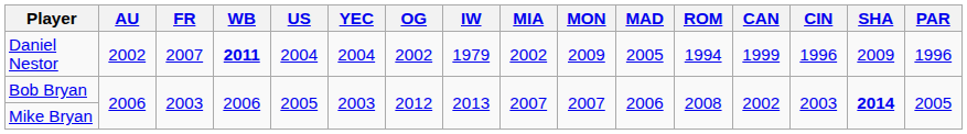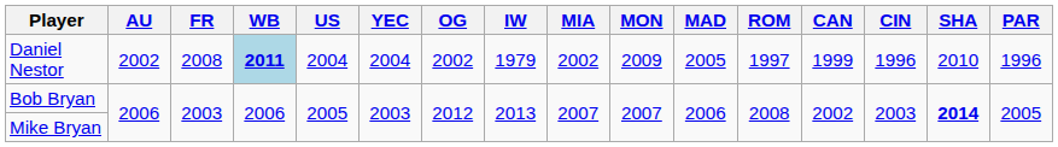 <table class="wikitable nowrap" style="text-align: center; font-size: 95%">
 <tr>
 <th scope="col" style="width:11em">Player</th>
 <th scope="col" style="width:5em"><a href='#'>AU</a></th>
 <th scope="col" style="width:5em"><a href='#'>FR</a></th>
 <th scope="col" style="width:5em"><a href='#'>WB</a></th>
 <th scope="col" style="width:5em"><a href='#'>US</a></th>
 <th scope="col" style="width:5em"><a href='#'>YEC</a></th>
 <th scope="col" style="width:5em"><a href='#'>OG</a></th>
 <th scope="col" style="width:5em"><a href='#'>IW</a></th>
 <th scope="col" style="width:5em"><a href='#'>MIA</a></th>
 <th scope="col" style="width:5em"><a href='#'>MON</a></th>
 <th scope="col" style="width:5em"><a href='#'>MAD</a></th>
 <th scope="col" style="width:5em"><a href='#'>ROM</a></th>
 <th scope="col" style="width:5em"><a href='#'>CAN</a></th>
 <th scope="col" style="width:5em"><a href='#'>CIN</a></th>
 <th scope="col" style="width:5em"><a href='#'>SHA</a></th>
 <th scope="col" style="width:5em"><a href='#'>PAR</a></th>
 </tr>
 <tr>
 <td style="text-align: left;"> <a href='#'>Daniel Nestor</a></td>
 <td><a href='#'>2002</a></td>
-<td><a href='#'>2007</a></td>
-<td><strong><a href='#'>2011</a></strong></td>
+<td><a href='#'>2008</a></td>
+<td style="background: lightblue;"><strong><a href='#'>2011</a></strong></td>
 <td><a href='#'>2004</a></td>
 <td><a href='#'>2004</a></td>
 <td><a href='#'>2002</a></td>
 <td><a href='#'>1979</a></td>
 <td><a href='#'>2002</a></td>
 <td><a href='#'>2009</a></td>
 <td><a href='#'>2005</a></td>
-<td><a href='#'>1994</a></td>
+<td><a href='#'>1997</a></td>
 <td><a href='#'>1999</a></td>
 <td><a href='#'>1996</a></td>
-<td><a href='#'>2009</a></td>
+<td><a href='#'>2010</a></td>
 <td><a href='#'>1996</a></td>
 </tr>
 <tr>
 <td style="text-align: left;"> <a href='#'>Bob Bryan</a></td>
 <td rowspan="2"><a href='#'>2006</a></td>
 <td rowspan="2"><a href='#'>2003</a></td>
 <td rowspan="2"><a href='#'>2006</a></td>
 <td rowspan="2"><a href='#'>2005</a></td>
 <td rowspan="2"><a href='#'>2003</a></td>
 <td rowspan="2"><a href='#'>2012</a></td>
 <td rowspan="2"><a href='#'>2013</a></td>
 <td rowspan="2"><a href='#'>2007</a></td>
 <td rowspan="2"><a href='#'>2007</a></td>
 <td rowspan="2"><a href='#'>2006</a></td>
 <td rowspan="2"><a href='#'>2008</a></td>
 <td rowspan="2"><a href='#'>2002</a></td>
 <td rowspan="2"><a href='#'>2003</a></td>
 <td rowspan="2"><a href='#'><strong>2014</strong></a></td>
 <td rowspan="2"><a href='#'>2005</a></td>
 </tr>
 <tr>
 <td style="text-align: left;"> <a href='#'>Mike Bryan</a></td>
 </tr>
 </table>
